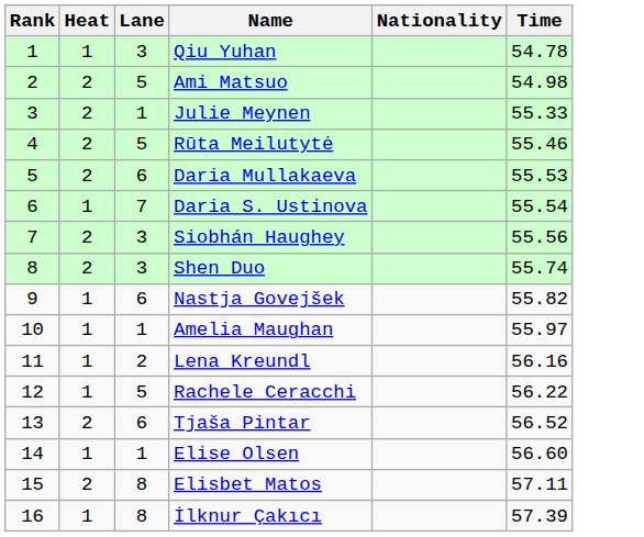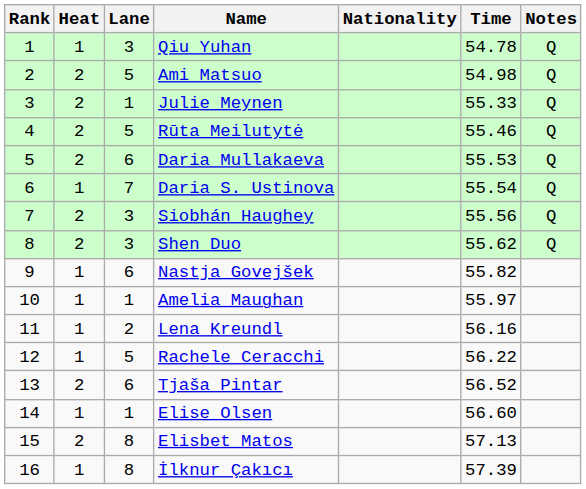 <table class="wikitable sortable" style="text-align:center">
 <tr>
 <th>Rank</th>
 <th>Heat</th>
 <th>Lane</th>
 <th>Name</th>
 <th>Nationality</th>
 <th>Time</th>
+<th>Notes</th>
 </tr>
 <tr bgcolor=ccffcc>
 <td>1</td>
 <td>1</td>
 <td>3</td>
 <td align=left><a href='#'>Qiu Yuhan</a></td>
 <td align=left></td>
 <td>54.78</td>
+<td>Q</td>
 </tr>
 <tr bgcolor=ccffcc>
 <td>2</td>
 <td>2</td>
 <td>5</td>
 <td align=left><a href='#'>Ami Matsuo</a></td>
 <td align=left></td>
 <td>54.98</td>
+<td>Q</td>
 </tr>
 <tr bgcolor=ccffcc>
 <td>3</td>
 <td>2</td>
 <td>1</td>
 <td align=left><a href='#'>Julie Meynen</a></td>
 <td align=left></td>
 <td>55.33</td>
+<td>Q</td>
 </tr>
 <tr bgcolor=ccffcc>
 <td>4</td>
 <td>2</td>
 <td>5</td>
 <td align=left><a href='#'>Rūta Meilutytė</a></td>
 <td align=left></td>
 <td>55.46</td>
+<td>Q</td>
 </tr>
 <tr bgcolor=ccffcc>
 <td>5</td>
 <td>2</td>
 <td>6</td>
 <td align=left><a href='#'>Daria Mullakaeva</a></td>
 <td align=left></td>
 <td>55.53</td>
+<td>Q</td>
 </tr>
 <tr bgcolor=ccffcc>
 <td>6</td>
 <td>1</td>
 <td>7</td>
 <td align=left><a href='#'>Daria S. Ustinova</a></td>
 <td align=left></td>
 <td>55.54</td>
+<td>Q</td>
 </tr>
 <tr bgcolor=ccffcc>
 <td>7</td>
 <td>2</td>
 <td>3</td>
 <td align=left><a href='#'>Siobhán Haughey</a></td>
 <td align=left></td>
 <td>55.56</td>
+<td>Q</td>
 </tr>
 <tr bgcolor=ccffcc>
 <td>8</td>
 <td>2</td>
 <td>3</td>
 <td align=left><a href='#'>Shen Duo</a></td>
 <td align=left></td>
-<td>55.74</td>
+<td>55.62</td>
+<td>Q</td>
 </tr>
 <tr>
 <td>9</td>
 <td>1</td>
 <td>6</td>
 <td align=left><a href='#'>Nastja Govejšek</a></td>
 <td align=left></td>
 <td>55.82</td>
+<td></td>
 </tr>
 <tr>
 <td>10</td>
 <td>1</td>
 <td>1</td>
 <td align=left><a href='#'>Amelia Maughan</a></td>
 <td align=left></td>
 <td>55.97</td>
+<td></td>
 </tr>
 <tr>
 <td>11</td>
 <td>1</td>
 <td>2</td>
 <td align=left><a href='#'>Lena Kreundl</a></td>
 <td align=left></td>
 <td>56.16</td>
+<td></td>
 </tr>
 <tr>
 <td>12</td>
 <td>1</td>
 <td>5</td>
 <td align=left><a href='#'>Rachele Ceracchi</a></td>
 <td align=left></td>
 <td>56.22</td>
+<td></td>
 </tr>
 <tr>
 <td>13</td>
 <td>2</td>
 <td>6</td>
 <td align=left><a href='#'>Tjaša Pintar</a></td>
 <td align=left></td>
 <td>56.52</td>
+<td></td>
 </tr>
 <tr>
 <td>14</td>
 <td>1</td>
 <td>1</td>
 <td align=left><a href='#'>Elise Olsen</a></td>
 <td align=left></td>
 <td>56.60</td>
+<td></td>
 </tr>
 <tr>
 <td>15</td>
 <td>2</td>
 <td>8</td>
 <td align=left><a href='#'>Elisbet Matos</a></td>
 <td align=left></td>
-<td>57.11</td>
+<td>57.13</td>
+<td></td>
 </tr>
 <tr>
 <td>16</td>
 <td>1</td>
 <td>8</td>
 <td align=left><a href='#'>İlknur Çakıcı</a></td>
 <td align=left></td>
 <td>57.39</td>
+<td></td>
 </tr>
 </table>
